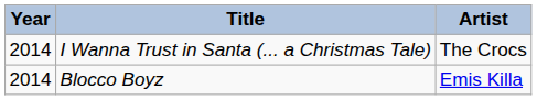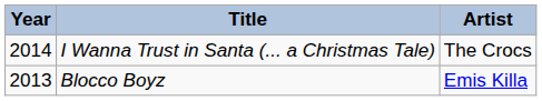 <table class="wikitable">
 <tr>
 <th style="background:#B0C4DE;">Year</th>
 <th style="background:#B0C4DE;">Title</th>
 <th style="background:#B0C4DE;">Artist</th>
 </tr>
 <tr>
 <td>2014</td>
 <td><em>I Wanna Trust in Santa (... a Christmas Tale)</em></td>
 <td>The Crocs</td>
 </tr>
 <tr>
-<td>2014</td>
+<td>2013</td>
 <td><em>Blocco Boyz</em></td>
 <td><a href='#'>Emis Killa</a></td>
 </tr>
 </table>
